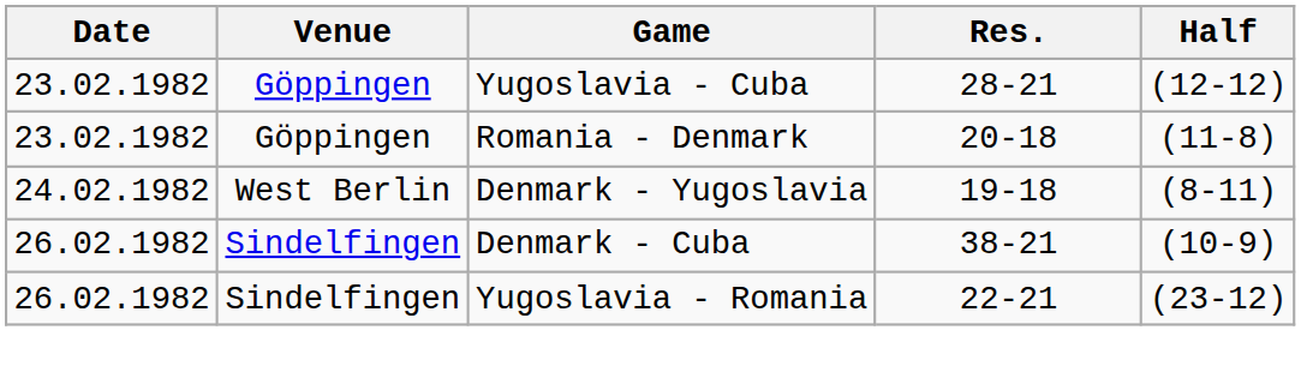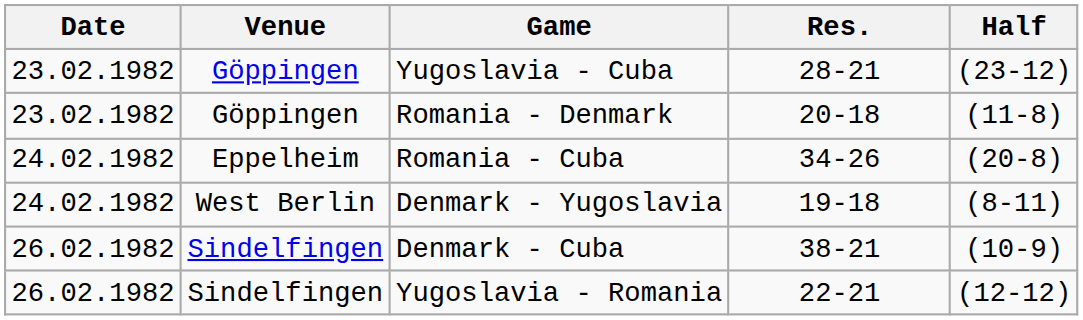 <table class="wikitable" style="text-align:center;">
 <tr>
 <th width="45px">Date</th>
 <th>Venue</th>
 <th>Game</th>
 <th width="100px">Res.</th>
 <th>Half</th>
 </tr>
 <tr>
 <td>23.02.1982</td>
 <td><a href='#'>Göppingen</a></td>
 <td align="left">Yugoslavia - Cuba</td>
 <td>28-21</td>
-<td>(12-12)</td>
+<td>(23-12)</td>
 </tr>
 <tr>
 <td>23.02.1982</td>
 <td>Göppingen</td>
 <td align="left">Romania - Denmark</td>
 <td>20-18</td>
 <td>(11-8)</td>
+</tr>
+<tr>
+<td>24.02.1982</td>
+<td>Eppelheim</td>
+<td align="left">Romania - Cuba</td>
+<td>34-26</td>
+<td>(20-8)</td>
 </tr>
 <tr>
 <td>24.02.1982</td>
 <td>West Berlin</td>
 <td align="left">Denmark - Yugoslavia</td>
 <td>19-18</td>
 <td>(8-11)</td>
 </tr>
 <tr>
 <td>26.02.1982</td>
 <td><a href='#'>Sindelfingen</a></td>
 <td align="left">Denmark - Cuba</td>
 <td>38-21</td>
 <td>(10-9)</td>
 </tr>
 <tr>
 <td>26.02.1982</td>
 <td>Sindelfingen</td>
 <td align="left">Yugoslavia - Romania</td>
 <td>22-21</td>
-<td>(23-12)</td>
+<td>(12-12)</td>
 </tr>
 </table>
